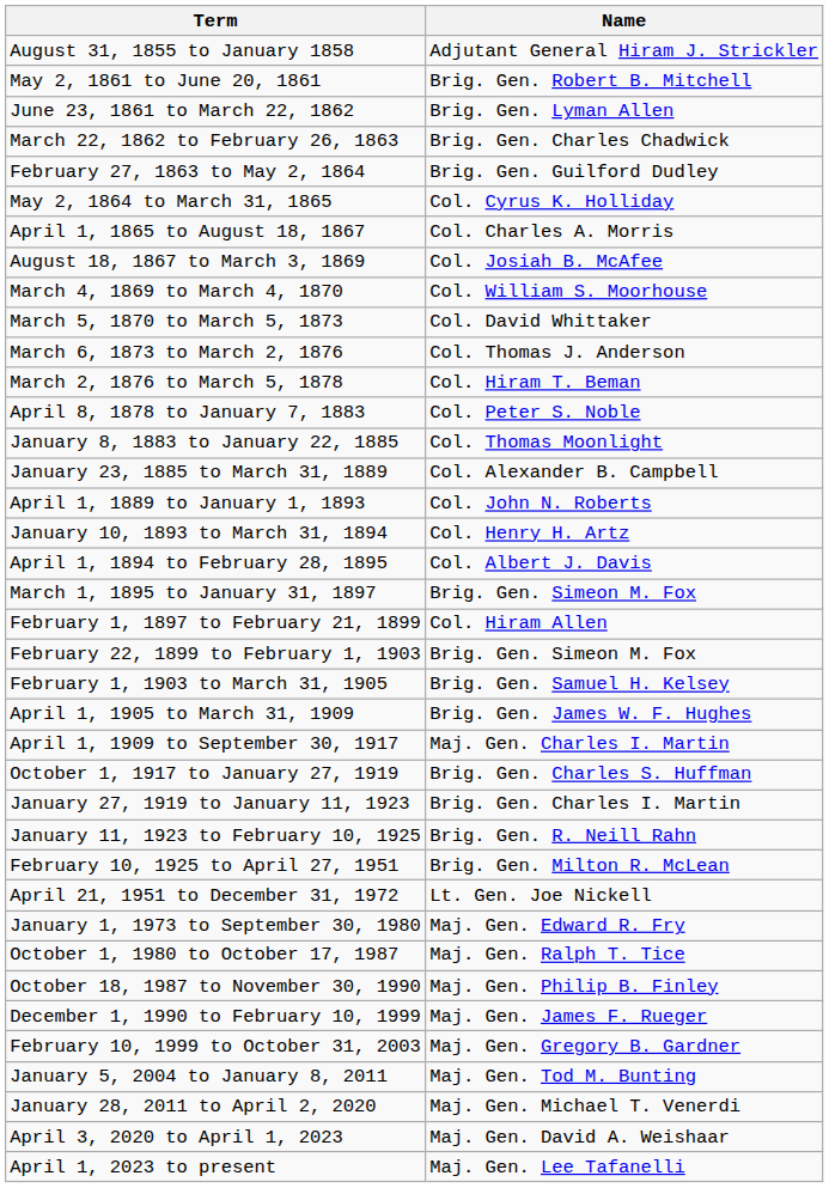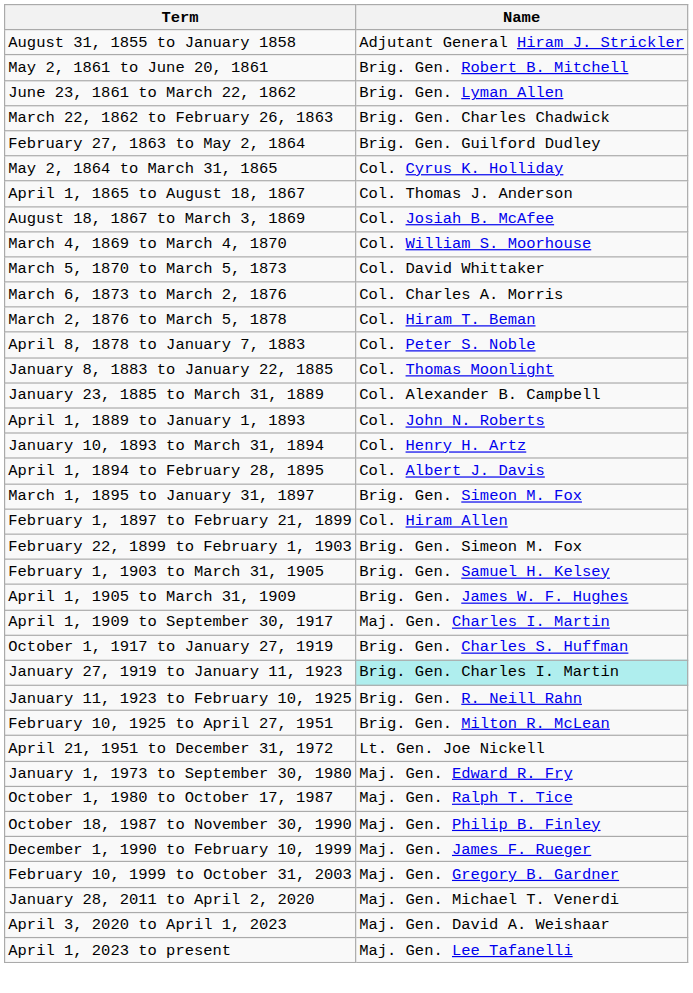 <table class="wikitable">
 <tr>
 <th>Term</th>
 <th>Name</th>
 </tr>
 <tr>
 <td>August 31, 1855 to January 1858</td>
 <td>Adjutant General <a href='#'>Hiram J. Strickler</a></td>
 </tr>
 <tr>
 <td>May 2, 1861 to June 20, 1861</td>
 <td>Brig. Gen. <a href='#'>Robert B. Mitchell</a></td>
 </tr>
 <tr>
 <td>June 23, 1861 to March 22, 1862</td>
 <td>Brig. Gen. <a href='#'>Lyman Allen</a></td>
 </tr>
 <tr>
 <td>March 22, 1862 to February 26, 1863</td>
 <td>Brig. Gen. Charles Chadwick</td>
 </tr>
 <tr>
 <td>February 27, 1863 to May 2, 1864</td>
 <td>Brig. Gen. Guilford Dudley</td>
 </tr>
 <tr>
 <td>May 2, 1864 to March 31, 1865</td>
 <td>Col. <a href='#'>Cyrus K. Holliday</a></td>
 </tr>
 <tr>
 <td>April 1, 1865 to August 18, 1867</td>
-<td>Col. Charles A. Morris</td>
+<td>Col. Thomas J. Anderson</td>
 </tr>
 <tr>
 <td>August 18, 1867 to March 3, 1869</td>
 <td>Col. <a href='#'>Josiah B. McAfee</a></td>
 </tr>
 <tr>
 <td>March 4, 1869 to March 4, 1870</td>
 <td>Col. <a href='#'>William S. Moorhouse</a></td>
 </tr>
 <tr>
 <td>March 5, 1870 to March 5, 1873</td>
 <td>Col. David Whittaker</td>
 </tr>
 <tr>
 <td>March 6, 1873 to March 2, 1876</td>
-<td>Col. Thomas J. Anderson</td>
+<td>Col. Charles A. Morris</td>
 </tr>
 <tr>
 <td>March 2, 1876 to March 5, 1878</td>
 <td>Col. <a href='#'>Hiram T. Beman</a></td>
 </tr>
 <tr>
 <td>April 8, 1878 to January 7, 1883</td>
 <td>Col. <a href='#'>Peter S. Noble</a></td>
 </tr>
 <tr>
 <td>January 8, 1883 to January 22, 1885</td>
 <td>Col. <a href='#'>Thomas Moonlight</a></td>
 </tr>
 <tr>
 <td>January 23, 1885 to March 31, 1889</td>
 <td>Col. Alexander B. Campbell</td>
 </tr>
 <tr>
 <td>April 1, 1889 to January 1, 1893</td>
 <td>Col. <a href='#'>John N. Roberts</a></td>
 </tr>
 <tr>
 <td>January 10, 1893 to March 31, 1894</td>
 <td>Col. <a href='#'>Henry H. Artz</a></td>
 </tr>
 <tr>
 <td>April 1, 1894 to February 28, 1895</td>
 <td>Col. <a href='#'>Albert J. Davis</a></td>
 </tr>
 <tr>
 <td>March 1, 1895 to January 31, 1897</td>
 <td>Brig. Gen. <a href='#'>Simeon M. Fox</a></td>
 </tr>
 <tr>
 <td>February 1, 1897 to February 21, 1899</td>
 <td>Col. <a href='#'>Hiram Allen</a></td>
 </tr>
 <tr>
 <td>February 22, 1899 to February 1, 1903</td>
 <td>Brig. Gen. Simeon M. Fox</td>
 </tr>
 <tr>
 <td>February 1, 1903 to March 31, 1905</td>
 <td>Brig. Gen. <a href='#'>Samuel H. Kelsey</a></td>
 </tr>
 <tr>
 <td>April 1, 1905 to March 31, 1909</td>
 <td>Brig. Gen. <a href='#'>James W. F. Hughes</a></td>
 </tr>
 <tr>
 <td>April 1, 1909 to September 30, 1917</td>
 <td>Maj. Gen. <a href='#'>Charles I. Martin</a></td>
 </tr>
 <tr>
 <td>October 1, 1917 to January 27, 1919</td>
 <td>Brig. Gen. <a href='#'>Charles S. Huffman</a></td>
 </tr>
 <tr>
 <td>January 27, 1919 to January 11, 1923</td>
-<td>Brig. Gen. Charles I. Martin</td>
+<td style="background: paleturquoise;">Brig. Gen. Charles I. Martin</td>
 </tr>
 <tr>
 <td>January 11, 1923 to February 10, 1925</td>
 <td>Brig. Gen. <a href='#'>R. Neill Rahn</a></td>
 </tr>
 <tr>
 <td>February 10, 1925 to April 27, 1951</td>
 <td>Brig. Gen. <a href='#'>Milton R. McLean</a></td>
 </tr>
 <tr>
 <td>April 21, 1951 to December 31, 1972</td>
 <td>Lt. Gen. Joe Nickell</td>
 </tr>
 <tr>
 <td>January 1, 1973 to September 30, 1980</td>
 <td>Maj. Gen. <a href='#'>Edward R. Fry</a></td>
 </tr>
 <tr>
 <td>October 1, 1980 to October 17, 1987</td>
 <td>Maj. Gen. <a href='#'>Ralph T. Tice</a></td>
 </tr>
 <tr>
 <td>October 18, 1987 to November 30, 1990</td>
 <td>Maj. Gen. <a href='#'>Philip B. Finley</a></td>
 </tr>
 <tr>
 <td>December 1, 1990 to February 10, 1999</td>
 <td>Maj. Gen. <a href='#'>James F. Rueger</a></td>
 </tr>
 <tr>
 <td>February 10, 1999 to October 31, 2003</td>
 <td>Maj. Gen. <a href='#'>Gregory B. Gardner</a></td>
 </tr>
 <tr>
-<td>January 5, 2004 to January 8, 2011</td>
-<td>Maj. Gen. <a href='#'>Tod M. Bunting</a></td>
-</tr>
-<tr>
 <td>January 28, 2011 to April 2, 2020</td>
 <td>Maj. Gen. Michael T. Venerdi</td>
 </tr>
 <tr>
 <td>April 3, 2020 to April 1, 2023</td>
 <td>Maj. Gen. David A. Weishaar</td>
 </tr>
 <tr>
 <td>April 1, 2023 to present</td>
 <td>Maj. Gen. <a href='#'>Lee Tafanelli</a></td>
 </tr>
 </table>
